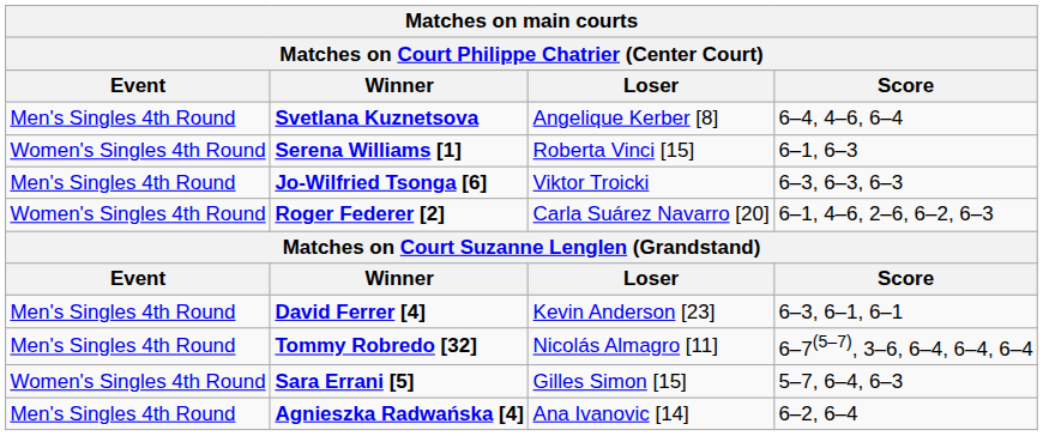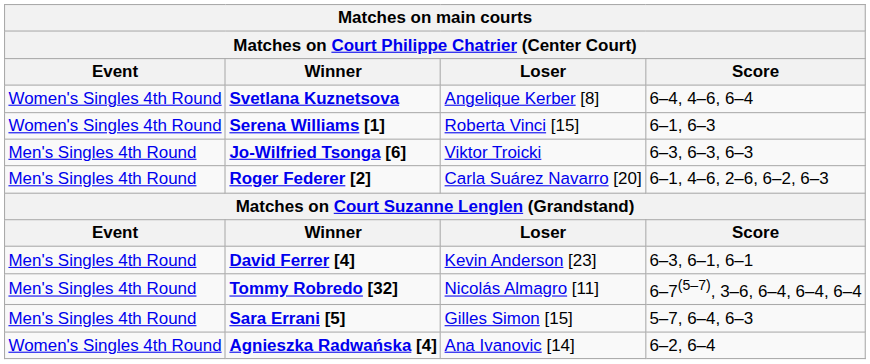 <table class="wikitable">
 <tr>
 <th colspan=4 style=white-space:nowrap>Matches on main courts</th>
 </tr>
 <tr>
 <th colspan=4>Matches on <a href='#'>Court Philippe Chatrier</a> (Center Court)</th>
 </tr>
 <tr>
 <th>Event</th>
 <th>Winner</th>
 <th>Loser</th>
 <th>Score</th>
 </tr>
 <tr>
-<td><a href='#'>Men's Singles 4th Round</a></td>
+<td><a href='#'>Women's Singles 4th Round</a></td>
 <td><strong> <a href='#'>Svetlana Kuznetsova</a></strong></td>
 <td> <a href='#'>Angelique Kerber</a> [8]</td>
 <td>6–4, 4–6, 6–4</td>
 </tr>
 <tr>
 <td><a href='#'>Women's Singles 4th Round</a></td>
 <td><strong> <a href='#'>Serena Williams</a> [1]</strong></td>
 <td> <a href='#'>Roberta Vinci</a> [15]</td>
 <td>6–1, 6–3</td>
 </tr>
 <tr>
 <td><a href='#'>Men's Singles 4th Round</a></td>
 <td><strong> <a href='#'>Jo-Wilfried Tsonga</a> [6]</strong></td>
 <td> <a href='#'>Viktor Troicki</a></td>
 <td>6–3, 6–3, 6–3</td>
 </tr>
 <tr>
-<td><a href='#'>Women's Singles 4th Round</a></td>
+<td><a href='#'>Men's Singles 4th Round</a></td>
 <td><strong> <a href='#'>Roger Federer</a> [2]</strong></td>
 <td> <a href='#'>Carla Suárez Navarro</a> [20]</td>
 <td>6–1, 4–6, 2–6, 6–2, 6–3</td>
 </tr>
 <tr>
 <th colspan=4>Matches on <a href='#'>Court Suzanne Lenglen</a> (Grandstand)</th>
 </tr>
 <tr>
 <th>Event</th>
 <th>Winner</th>
 <th>Loser</th>
 <th>Score</th>
 </tr>
 <tr>
 <td><a href='#'>Men's Singles 4th Round</a></td>
 <td><strong> <a href='#'>David Ferrer</a> [4]</strong></td>
 <td> <a href='#'>Kevin Anderson</a> [23]</td>
 <td>6–3, 6–1, 6–1</td>
 </tr>
 <tr>
 <td><a href='#'>Men's Singles 4th Round</a></td>
 <td><strong> <a href='#'>Tommy Robredo</a> [32]</strong></td>
 <td> <a href='#'>Nicolás Almagro</a> [11]</td>
 <td>6–7<sup>(5–7)</sup>, 3–6, 6–4, 6–4, 6–4</td>
 </tr>
 <tr>
-<td><a href='#'>Women's Singles 4th Round</a></td>
+<td><a href='#'>Men's Singles 4th Round</a></td>
 <td><strong> <a href='#'>Sara Errani</a> [5]</strong></td>
 <td> <a href='#'>Gilles Simon</a> [15]</td>
 <td>5–7, 6–4, 6–3</td>
 </tr>
 <tr>
-<td><a href='#'>Men's Singles 4th Round</a></td>
+<td><a href='#'>Women's Singles 4th Round</a></td>
 <td><strong> <a href='#'>Agnieszka Radwańska</a> [4]</strong></td>
 <td> <a href='#'>Ana Ivanovic</a> [14]</td>
 <td>6–2, 6–4</td>
 </tr>
 </table>
